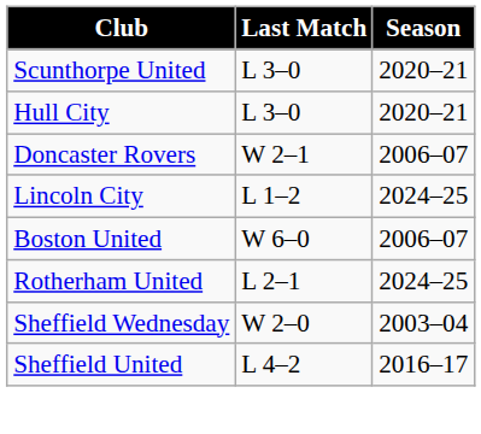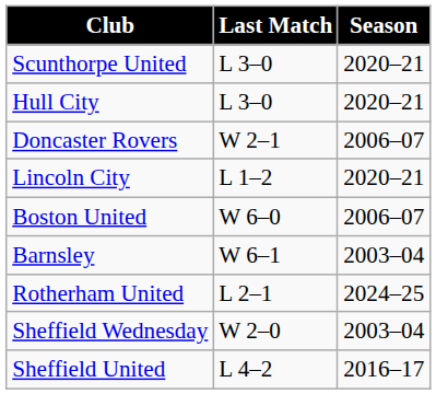 <table class="wikitable" style="float:right; font-size: 90%; text-align: left;">
 <tr>
 <th style="background:#000000; color:#FFFFFF;">Club</th>
 <th style="background:#000000; color:#FFFFFF;">Last Match</th>
 <th style="background:#000000; color:#FFFFFF;">Season</th>
 </tr>
 <tr>
 <td><a href='#'>Scunthorpe United</a></td>
 <td>L 3–0</td>
 <td>2020–21</td>
 </tr>
 <tr>
 <td><a href='#'>Hull City</a></td>
 <td>L 3–0</td>
 <td>2020–21</td>
 </tr>
 <tr>
 <td><a href='#'>Doncaster Rovers</a></td>
 <td>W 2–1</td>
 <td>2006–07</td>
 </tr>
 <tr>
 <td><a href='#'>Lincoln City</a></td>
 <td>L 1–2</td>
-<td>2024–25</td>
+<td>2020–21</td>
 </tr>
 <tr>
 <td><a href='#'>Boston United</a></td>
 <td>W 6–0</td>
 <td>2006–07</td>
+</tr>
+<tr>
+<td><a href='#'>Barnsley</a></td>
+<td>W 6–1</td>
+<td>2003–04</td>
 </tr>
 <tr>
 <td><a href='#'>Rotherham United</a></td>
 <td>L 2–1</td>
 <td>2024–25</td>
 </tr>
 <tr>
 <td><a href='#'>Sheffield Wednesday</a></td>
 <td>W 2–0</td>
 <td>2003–04</td>
 </tr>
 <tr>
 <td><a href='#'>Sheffield United</a></td>
 <td>L 4–2</td>
 <td>2016–17</td>
 </tr>
 </table>
